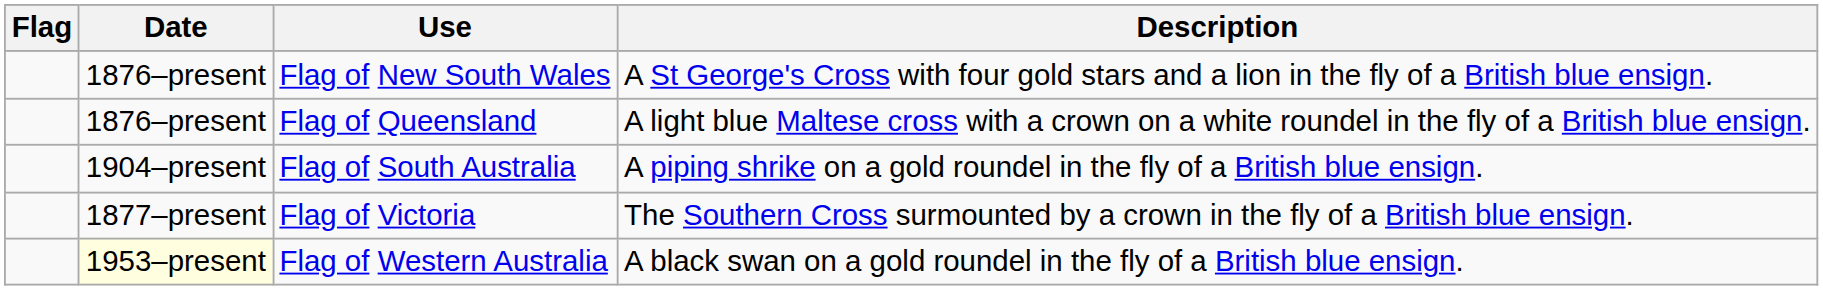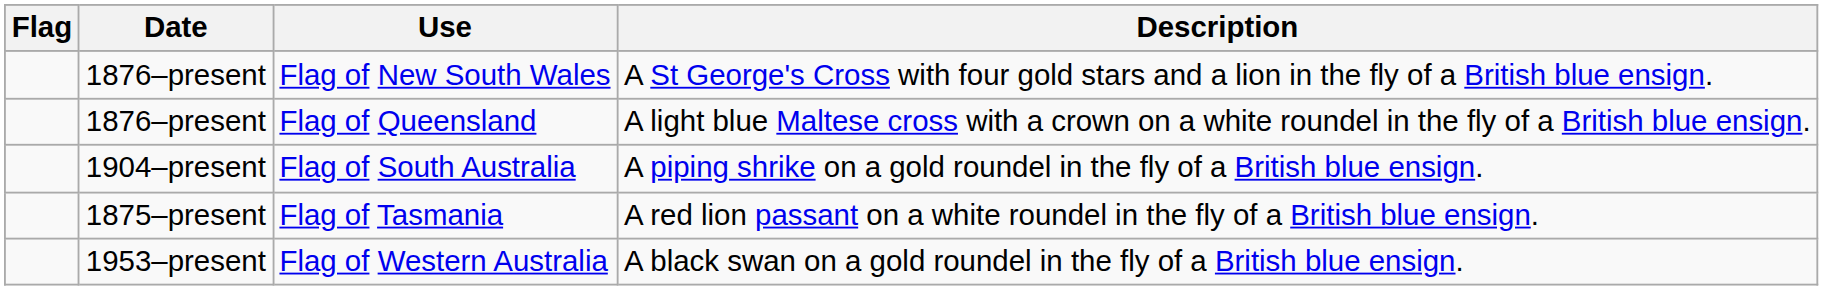 <table class="wikitable">
 <tr>
 <th>Flag</th>
 <th>Date</th>
 <th>Use</th>
 <th>Description</th>
 </tr>
 <tr>
 <td></td>
 <td>1876–present</td>
 <td><a href='#'>Flag of</a> <a href='#'>New South Wales</a></td>
 <td>A <a href='#'>St George's Cross</a> with four gold stars and a lion in the fly of a <a href='#'>British blue ensign</a>.</td>
 </tr>
 <tr>
 <td></td>
 <td>1876–present</td>
 <td><a href='#'>Flag of</a> <a href='#'>Queensland</a></td>
 <td>A light blue <a href='#'>Maltese cross</a> with a crown on a white roundel in the fly of a <a href='#'>British blue ensign</a>.</td>
 </tr>
 <tr>
 <td></td>
 <td>1904–present</td>
 <td><a href='#'>Flag of</a> <a href='#'>South Australia</a></td>
 <td>A <a href='#'>piping shrike</a> on a gold roundel in the fly of a <a href='#'>British blue ensign</a>.</td>
 </tr>
 <tr>
 <td></td>
-<td>1877–present</td>
-<td><a href='#'>Flag of</a> <a href='#'>Victoria</a></td>
-<td>The <a href='#'>Southern Cross</a> surmounted by a crown in the fly of a <a href='#'>British blue ensign</a>.</td>
+<td>1875–present</td>
+<td><a href='#'>Flag of</a> <a href='#'>Tasmania</a></td>
+<td>A red lion <a href='#'>passant</a> on a white roundel in the fly of a <a href='#'>British blue ensign</a>.</td>
 </tr>
 <tr>
 <td></td>
-<td style="background: lightyellow;">1953–present</td>
+<td>1953–present</td>
 <td><a href='#'>Flag of</a> <a href='#'>Western Australia</a></td>
 <td>A black swan on a gold roundel in the fly of a <a href='#'>British blue ensign</a>.</td>
 </tr>
 </table>
